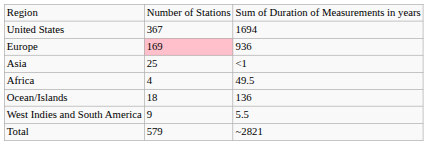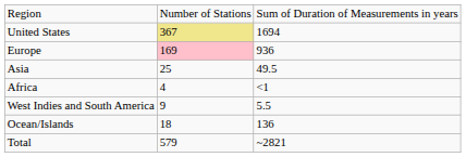 <table class="wikitable">
 <tr>
 <td>Region</td>
 <td>Number of Stations</td>
 <td>Sum of Duration of Measurements in years</td>
 </tr>
 <tr>
 <td>United States</td>
-<td>367</td>
+<td style="background: khaki;">367</td>
 <td>1694</td>
 </tr>
 <tr>
 <td>Europe</td>
 <td style="background: pink;">169</td>
 <td>936</td>
 </tr>
 <tr>
 <td>Asia</td>
 <td>25</td>
-<td><1</td>
+<td>49.5</td>
 </tr>
 <tr>
 <td>Africa</td>
 <td>4</td>
-<td>49.5</td>
+<td><1</td>
+</tr>
+<tr>
+<td>West Indies and South America</td>
+<td>9</td>
+<td>5.5</td>
 </tr>
 <tr>
 <td>Ocean/Islands</td>
 <td>18</td>
 <td>136</td>
 </tr>
 <tr>
-<td>West Indies and South America</td>
-<td>9</td>
-<td>5.5</td>
-</tr>
-<tr>
 <td>Total</td>
 <td>579</td>
 <td>~2821</td>
 </tr>
 </table>
